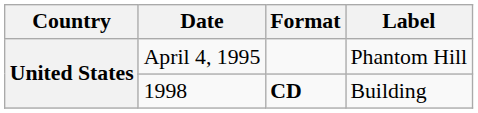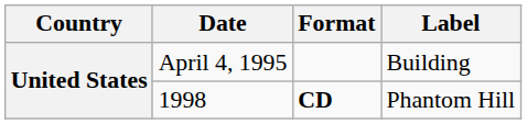 <table class="wikitable plainrowheaders">
 <tr>
 <th>Country</th>
 <th>Date</th>
 <th>Format</th>
 <th>Label</th>
 </tr>
 <tr>
 <th scope="col" rowspan="2" scope="row">United States</th>
 <td>April 4, 1995</td>
 <td></td>
-<td>Phantom Hill</td>
+<td>Building</td>
 </tr>
 <tr>
 <td>1998</td>
 <td><strong>CD</strong></td>
-<td>Building</td>
+<td>Phantom Hill</td>
 </tr>
 </table>
